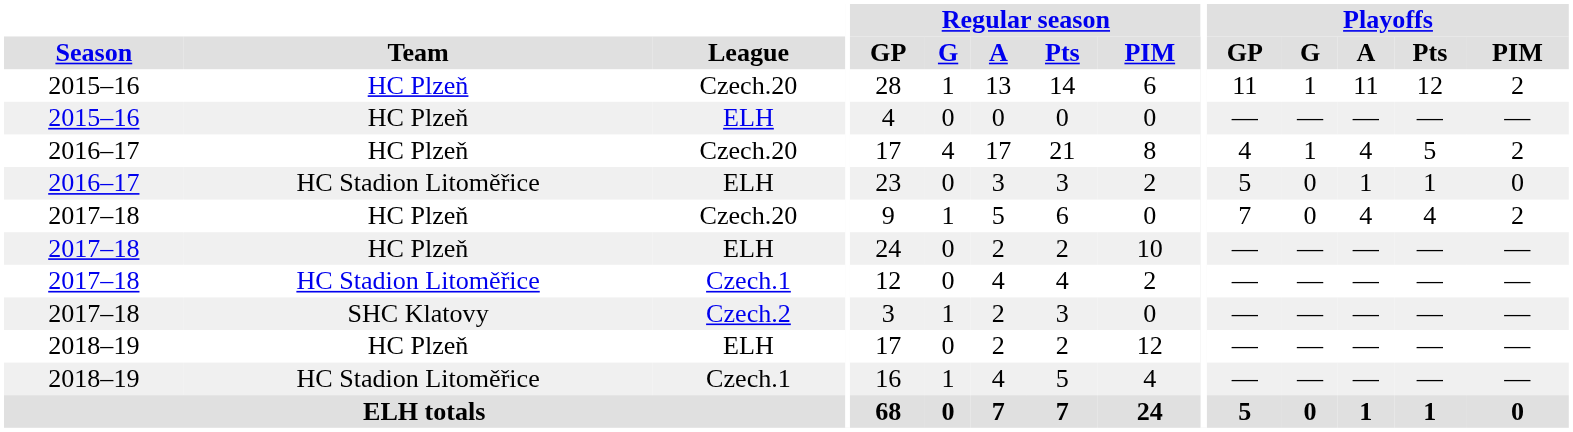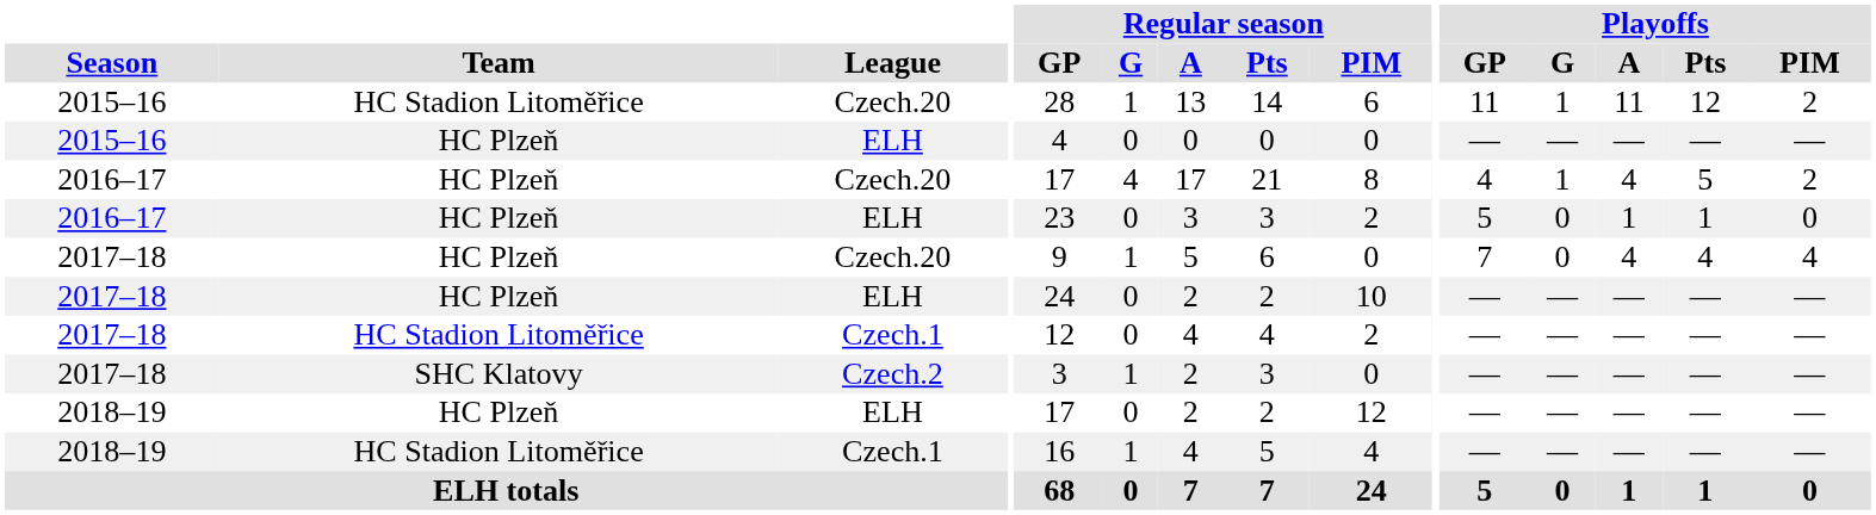 <table border="0" cellpadding="1" cellspacing="0" style="text-align:center; width:60em">
 <tr bgcolor="#e0e0e0">
 <th colspan="3" bgcolor="#ffffff"></th>
 <th rowspan="92" bgcolor="#ffffff"></th>
 <th colspan="5"><a href='#'>Regular season</a></th>
 <th rowspan="92" bgcolor="#ffffff"></th>
 <th colspan="5"><a href='#'>Playoffs</a></th>
 </tr>
 <tr bgcolor="#e0e0e0">
 <th><a href='#'>Season</a></th>
 <th>Team</th>
 <th>League</th>
 <th>GP</th>
 <th><a href='#'>G</a></th>
 <th><a href='#'>A</a></th>
 <th><a href='#'>Pts</a></th>
 <th><a href='#'>PIM</a></th>
 <th>GP</th>
 <th>G</th>
 <th>A</th>
 <th>Pts</th>
 <th>PIM</th>
 </tr>
 <tr>
 <td>2015–16</td>
-<td><a href='#'>HC Plzeň</a></td>
+<td>HC Stadion Litoměřice</td>
 <td>Czech.20</td>
 <td>28</td>
 <td>1</td>
 <td>13</td>
 <td>14</td>
 <td>6</td>
 <td>11</td>
 <td>1</td>
 <td>11</td>
 <td>12</td>
 <td>2</td>
 </tr>
 <tr bgcolor="#f0f0f0">
 <td><a href='#'>2015–16</a></td>
 <td>HC Plzeň</td>
 <td><a href='#'>ELH</a></td>
 <td>4</td>
 <td>0</td>
 <td>0</td>
 <td>0</td>
 <td>0</td>
 <td>—</td>
 <td>—</td>
 <td>—</td>
 <td>—</td>
 <td>—</td>
 </tr>
 <tr>
 <td>2016–17</td>
 <td>HC Plzeň</td>
 <td>Czech.20</td>
 <td>17</td>
 <td>4</td>
 <td>17</td>
 <td>21</td>
 <td>8</td>
 <td>4</td>
 <td>1</td>
 <td>4</td>
 <td>5</td>
 <td>2</td>
 </tr>
 <tr bgcolor="#f0f0f0">
 <td><a href='#'>2016–17</a></td>
-<td>HC Stadion Litoměřice</td>
+<td>HC Plzeň</td>
 <td>ELH</td>
 <td>23</td>
 <td>0</td>
 <td>3</td>
 <td>3</td>
 <td>2</td>
 <td>5</td>
 <td>0</td>
 <td>1</td>
 <td>1</td>
 <td>0</td>
 </tr>
 <tr>
 <td>2017–18</td>
 <td>HC Plzeň</td>
 <td>Czech.20</td>
 <td>9</td>
 <td>1</td>
 <td>5</td>
 <td>6</td>
 <td>0</td>
 <td>7</td>
 <td>0</td>
 <td>4</td>
 <td>4</td>
-<td>2</td>
+<td>4</td>
 </tr>
 <tr bgcolor="#f0f0f0">
 <td><a href='#'>2017–18</a></td>
 <td>HC Plzeň</td>
 <td>ELH</td>
 <td>24</td>
 <td>0</td>
 <td>2</td>
 <td>2</td>
 <td>10</td>
 <td>—</td>
 <td>—</td>
 <td>—</td>
 <td>—</td>
 <td>—</td>
 </tr>
 <tr>
 <td><a href='#'>2017–18</a></td>
 <td><a href='#'>HC Stadion Litoměřice</a></td>
 <td><a href='#'>Czech.1</a></td>
 <td>12</td>
 <td>0</td>
 <td>4</td>
 <td>4</td>
 <td>2</td>
 <td>—</td>
 <td>—</td>
 <td>—</td>
 <td>—</td>
 <td>—</td>
 </tr>
 <tr bgcolor="#f0f0f0">
 <td>2017–18</td>
 <td>SHC Klatovy</td>
 <td><a href='#'>Czech.2</a></td>
 <td>3</td>
 <td>1</td>
 <td>2</td>
 <td>3</td>
 <td>0</td>
 <td>—</td>
 <td>—</td>
 <td>—</td>
 <td>—</td>
 <td>—</td>
 </tr>
 <tr>
 <td>2018–19</td>
 <td>HC Plzeň</td>
 <td>ELH</td>
 <td>17</td>
 <td>0</td>
 <td>2</td>
 <td>2</td>
 <td>12</td>
 <td>—</td>
 <td>—</td>
 <td>—</td>
 <td>—</td>
 <td>—</td>
 </tr>
 <tr bgcolor="#f0f0f0">
 <td>2018–19</td>
 <td>HC Stadion Litoměřice</td>
 <td>Czech.1</td>
 <td>16</td>
 <td>1</td>
 <td>4</td>
 <td>5</td>
 <td>4</td>
 <td>—</td>
 <td>—</td>
 <td>—</td>
 <td>—</td>
 <td>—</td>
 </tr>
 <tr bgcolor="#e0e0e0">
 <th colspan="3">ELH totals</th>
 <th>68</th>
 <th>0</th>
 <th>7</th>
 <th>7</th>
 <th>24</th>
 <th>5</th>
 <th>0</th>
 <th>1</th>
 <th>1</th>
 <th>0</th>
 </tr>
 </table>
